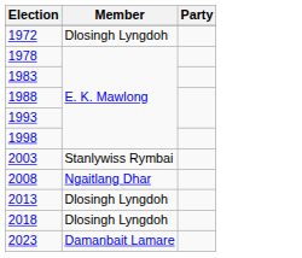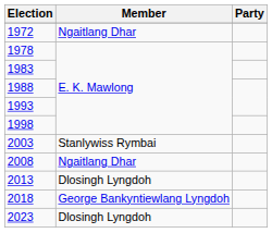 <table class="wikitable sortable">
 <tr>
 <th>Election</th>
 <th>Member</th>
 <th colspan=2>Party</th>
 </tr>
 <tr>
 </tr>
 <tr>
 <td><a href='#'>1972</a></td>
-<td>Dlosingh Lyngdoh</td>
+<td><a href='#'>Ngaitlang Dhar</a></td>
 <td></td>
 </tr>
 <tr>
 <td><a href='#'>1978</a></td>
 <td rowspan=5><a href='#'>E. K. Mawlong</a></td>
 <td></td>
 </tr>
 <tr>
 <td><a href='#'>1983</a></td>
 <td></td>
 </tr>
 <tr>
 <td><a href='#'>1988</a></td>
 </tr>
 <tr>
 <td><a href='#'>1993</a></td>
 </tr>
 <tr>
 <td><a href='#'>1998</a></td>
 <td></td>
 </tr>
 <tr>
 <td><a href='#'>2003</a></td>
 <td>Stanlywiss Rymbai</td>
 <td></td>
 </tr>
 <tr>
 <td><a href='#'>2008</a></td>
 <td><a href='#'>Ngaitlang Dhar</a></td>
 <td></td>
 </tr>
 <tr>
 <td><a href='#'>2013</a></td>
 <td>Dlosingh Lyngdoh</td>
 <td></td>
 </tr>
 <tr>
 <td><a href='#'>2018</a></td>
-<td>Dlosingh Lyngdoh</td>
+<td><a href='#'>George Bankyntiewlang Lyngdoh</a></td>
 </tr>
 <tr>
 <td><a href='#'>2023</a></td>
-<td><a href='#'>Damanbait Lamare</a></td>
+<td>Dlosingh Lyngdoh</td>
 <td></td>
 </tr>
 </table>
